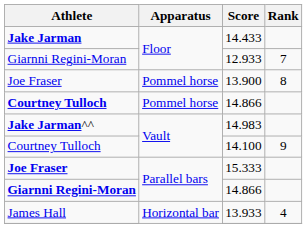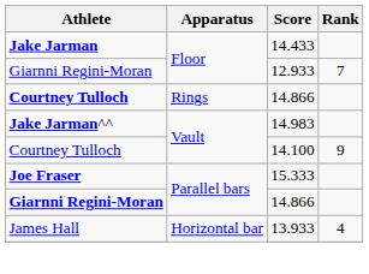 <table class=wikitable style=font-size:90%;text-align:center>
 <tr>
 <th>Athlete</th>
 <th>Apparatus</th>
 <th>Score</th>
 <th>Rank</th>
 </tr>
 <tr align=center>
 <td align=left><strong><a href='#'>Jake Jarman</a></strong></td>
 <td align=left rowspan=2><a href='#'>Floor</a></td>
 <td>14.433</td>
 <td></td>
 </tr>
 <tr>
 <td align=left><a href='#'>Giarnni Regini-Moran</a></td>
 <td>12.933</td>
 <td>7</td>
 </tr>
 <tr>
-<td align=left><a href='#'>Joe Fraser</a></td>
-<td align=left><a href='#'>Pommel horse</a></td>
-<td>13.900</td>
-<td>8</td>
-</tr>
-<tr>
 <td align=left><strong><a href='#'>Courtney Tulloch</a></strong></td>
-<td align=left><a href='#'>Pommel horse</a></td>
+<td align=left><a href='#'>Rings</a></td>
 <td>14.866</td>
 <td></td>
 </tr>
 <tr>
 <td align=left><strong><a href='#'>Jake Jarman</a></strong>^^</td>
 <td align=left rowspan=2><a href='#'>Vault</a></td>
 <td>14.983</td>
 <td></td>
 </tr>
 <tr>
 <td align=left><a href='#'>Courtney Tulloch</a></td>
 <td>14.100</td>
 <td>9</td>
 </tr>
 <tr>
 <td align=left><strong><a href='#'>Joe Fraser</a></strong></td>
 <td align=left rowspan=2><a href='#'>Parallel bars</a></td>
 <td>15.333</td>
 <td></td>
 </tr>
 <tr>
 <td align=left><strong><a href='#'>Giarnni Regini-Moran</a></strong></td>
 <td>14.866</td>
 <td></td>
 </tr>
 <tr>
 <td align=left><a href='#'>James Hall</a></td>
 <td align=left rowspan=2><a href='#'>Horizontal bar</a></td>
 <td>13.933</td>
 <td>4</td>
 </tr>
 <tr>
 </tr>
 </table>
